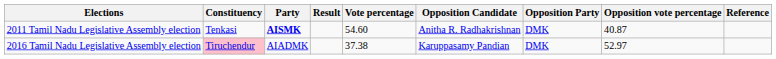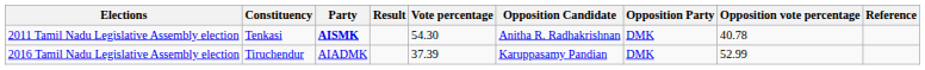 <table class="sortable wikitable"style="font-size: 90%">
 <tr>
 <th>Elections</th>
 <th>Constituency</th>
 <th>Party</th>
 <th>Result</th>
 <th>Vote percentage</th>
 <th>Opposition Candidate</th>
 <th>Opposition Party</th>
 <th>Opposition vote percentage</th>
 <th>Reference</th>
 </tr>
 <tr>
 <td><a href='#'>2011 Tamil Nadu Legislative Assembly election</a></td>
 <td><a href='#'>Tenkasi</a></td>
 <td><strong><a href='#'>AISMK</a></strong></td>
 <td></td>
-<td>54.60</td>
+<td>54.30</td>
 <td><a href='#'>Anitha R. Radhakrishnan</a></td>
 <td><a href='#'>DMK</a></td>
-<td>40.87</td>
+<td>40.78</td>
 <td></td>
 </tr>
 <tr>
 <td><a href='#'>2016 Tamil Nadu Legislative Assembly election</a></td>
-<td style="background: pink;"><a href='#'>Tiruchendur</a></td>
+<td><a href='#'>Tiruchendur</a></td>
 <td><a href='#'>AIADMK</a></td>
 <td></td>
-<td>37.38</td>
+<td>37.39</td>
 <td><a href='#'>Karuppasamy Pandian</a></td>
 <td><a href='#'>DMK</a></td>
-<td>52.97</td>
+<td>52.99</td>
 <td></td>
 </tr>
 </table>
